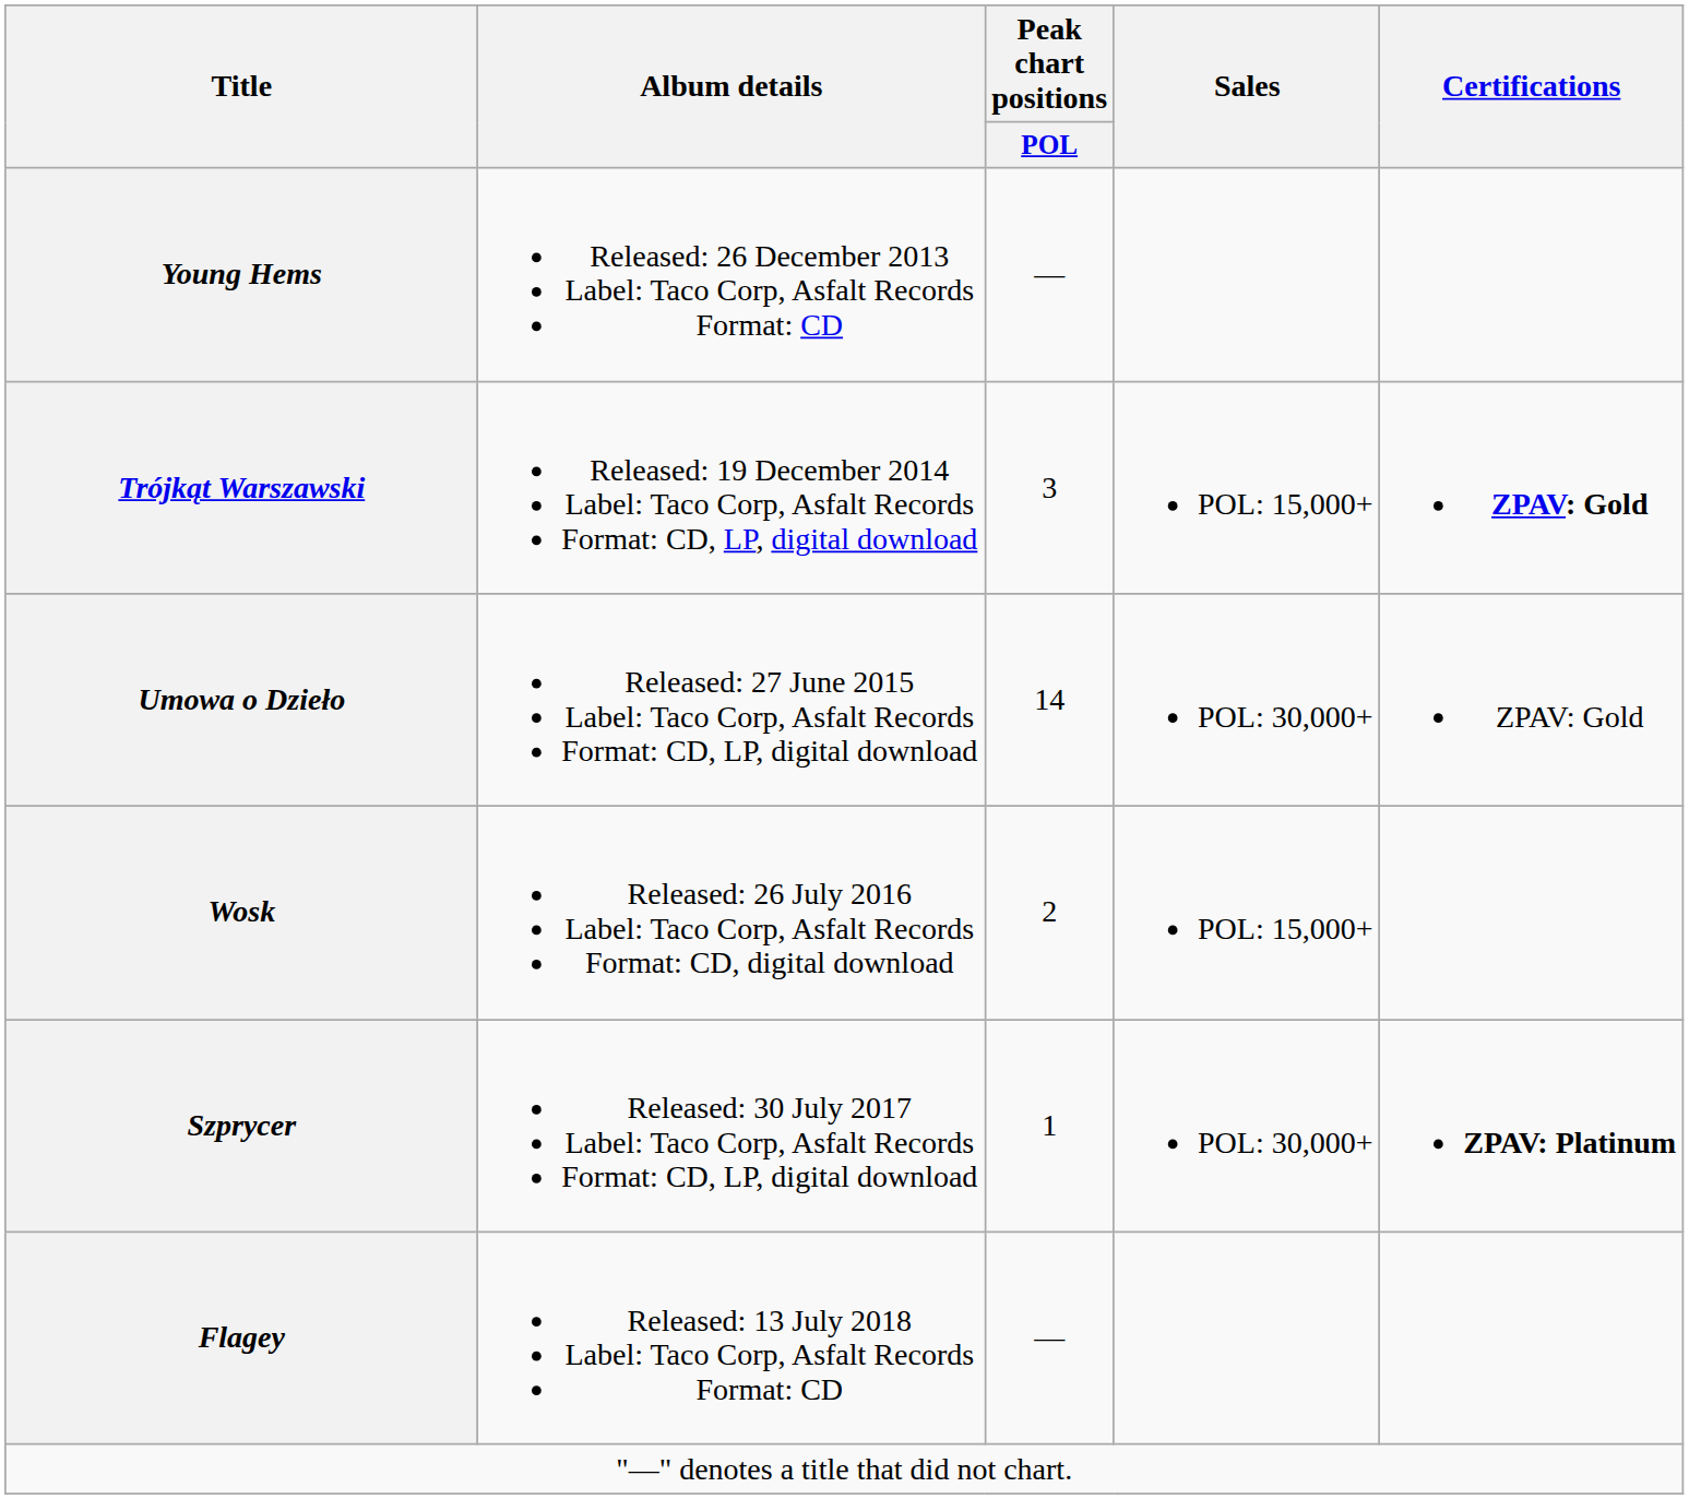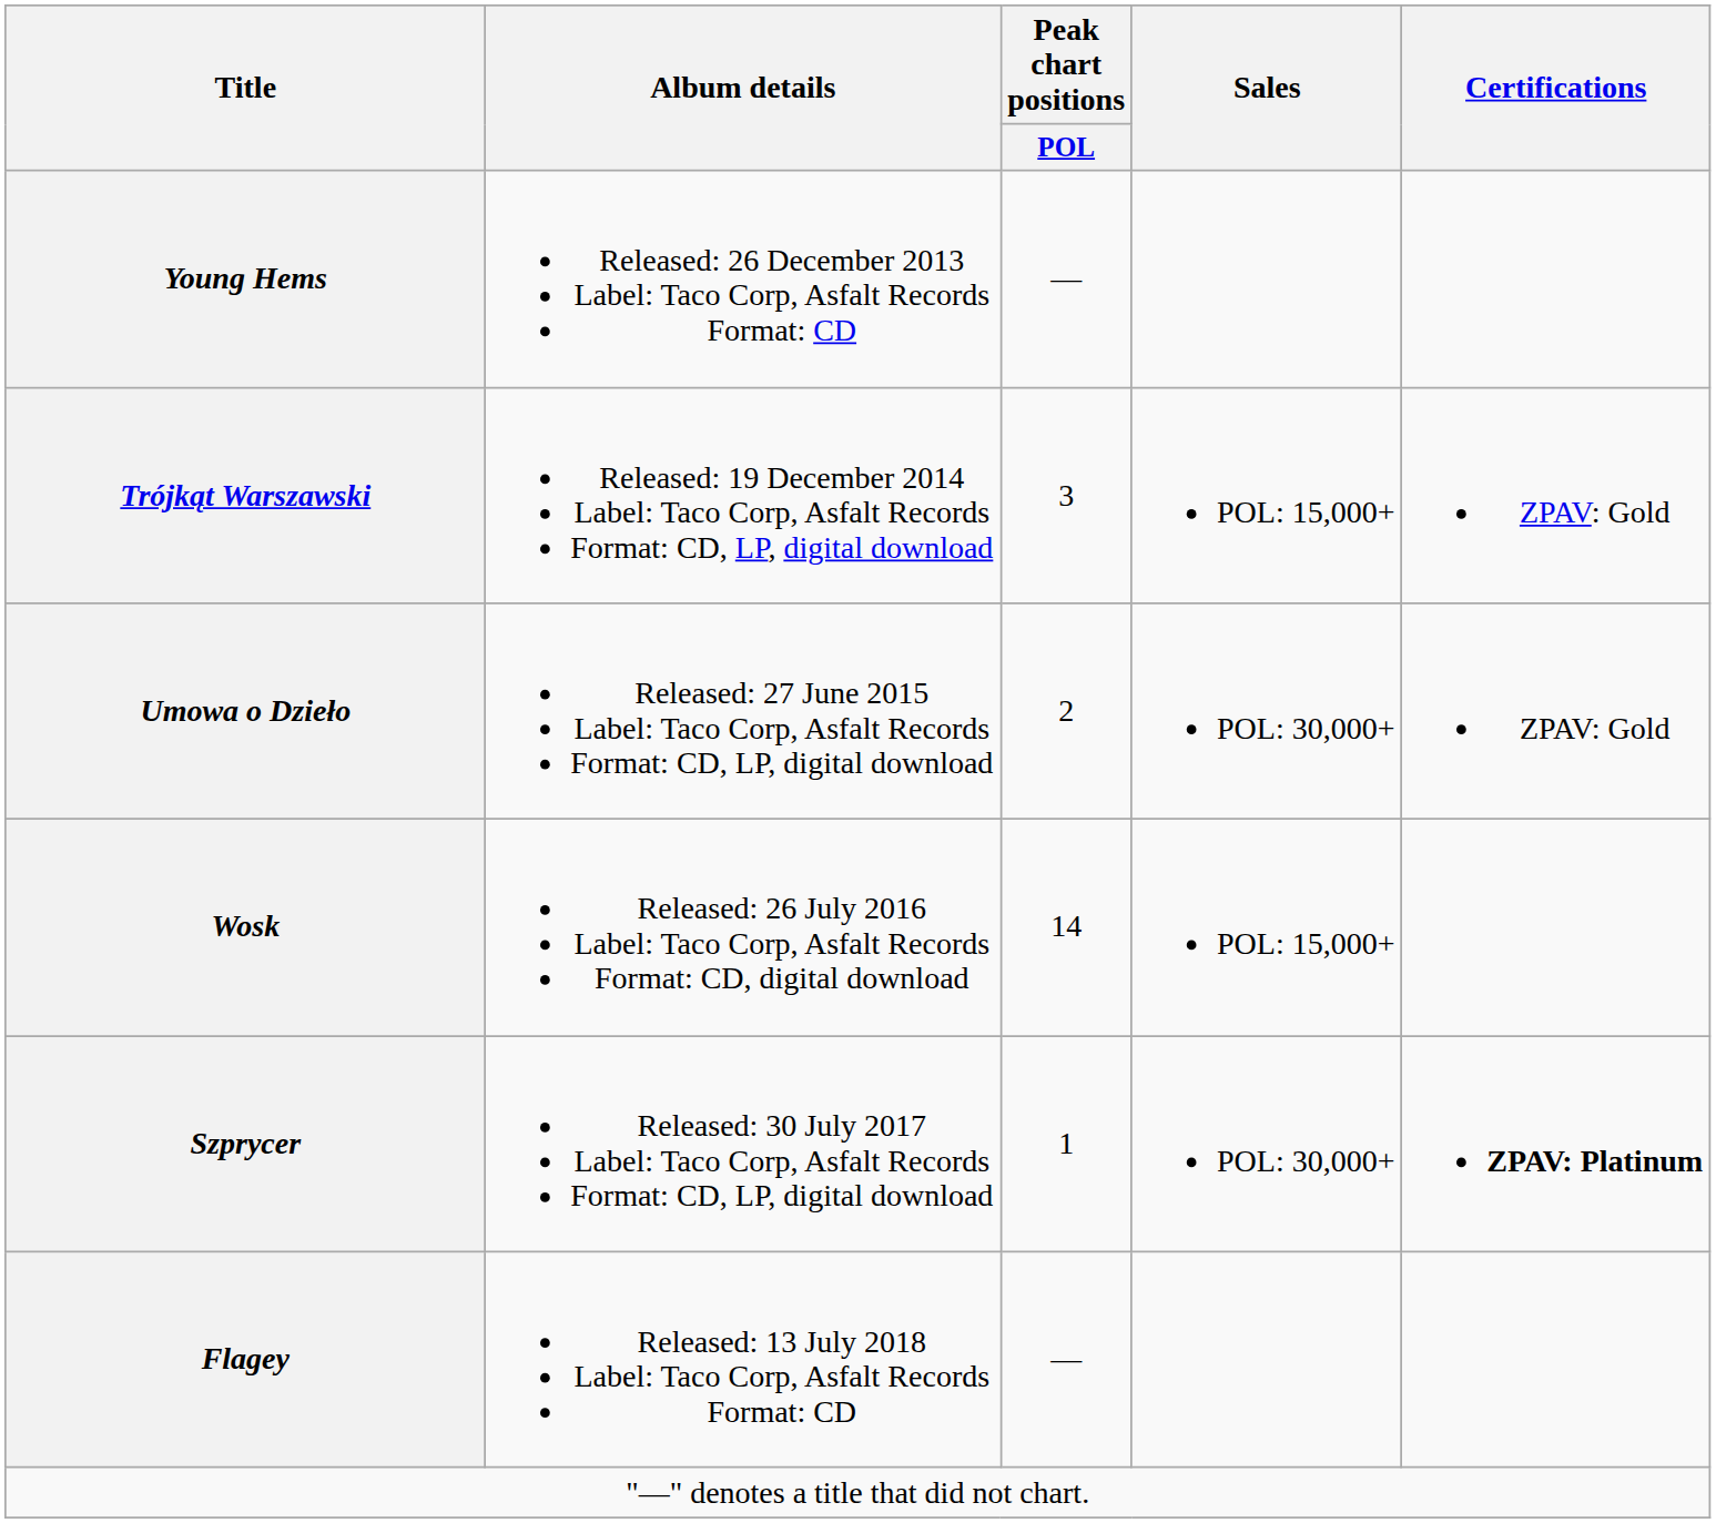 <table class="wikitable plainrowheaders" style="text-align:center;">
 <tr>
 <th rowspan="2" scope="col" style="width:15em;">Title</th>
 <th rowspan="2" scope="col">Album details</th>
 <th colspan="1" scope="col">Peak chart positions</th>
 <th rowspan="2" scope="col">Sales</th>
 <th rowspan="2" scope="col"><a href='#'>Certifications</a></th>
 </tr>
 <tr>
 <th scope="col" style="width:3em;font-size:90%;"><a href='#'>POL</a><br></th>
 </tr>
 <tr>
 <th scope="row"><em>Young Hems</em></th>
 <td><br><ul><li>Released: 26 December 2013</li><li>Label: Taco Corp, Asfalt Records</li><li>Format: <a href='#'>CD</a></li></ul></td>
 <td>—</td>
 <td></td>
 <td></td>
 </tr>
 <tr>
 <th scope="row"><em><a href='#'>Trójkąt Warszawski</a></em></th>
 <td><br><ul><li>Released: 19 December 2014</li><li>Label: Taco Corp, Asfalt Records</li><li>Format: CD, <a href='#'>LP</a>, <a href='#'>digital download</a></li></ul></td>
 <td>3</td>
 <td><br><ul><li>POL: 15,000+</li></ul></td>
-<td><strong><br><ul><li><a href='#'>ZPAV</a>: Gold</li></ul></strong></td>
+<td><br><ul><li><a href='#'>ZPAV</a>: Gold</li></ul></td>
 </tr>
 <tr>
 <th scope="row"><em>Umowa o Dzieło</em></th>
 <td><br><ul><li>Released: 27 June 2015</li><li>Label: Taco Corp, Asfalt Records</li><li>Format: CD, LP, digital download</li></ul></td>
-<td>14</td>
+<td>2</td>
 <td><br><ul><li>POL: 30,000+</li></ul></td>
 <td><br><ul><li>ZPAV: Gold</li></ul></td>
 </tr>
 <tr>
 <th scope="row"><em>Wosk</em></th>
 <td><br><ul><li>Released: 26 July 2016</li><li>Label: Taco Corp, Asfalt Records</li><li>Format: CD, digital download</li></ul></td>
-<td>2</td>
+<td>14</td>
 <td><br><ul><li>POL: 15,000+</li></ul></td>
 <td></td>
 </tr>
 <tr>
 <th scope="row"><em>Szprycer</em></th>
 <td><br><ul><li>Released:  30 July 2017</li><li>Label: Taco Corp, Asfalt Records</li><li>Format: CD, LP, digital download</li></ul></td>
 <td>1</td>
 <td><br><ul><li>POL: 30,000+</li></ul></td>
 <td><strong><br><ul><li>ZPAV: Platinum</li></ul></strong></td>
 </tr>
 <tr>
 <th scope="row"><em>Flagey</em></th>
 <td><br><ul><li>Released: 13 July 2018</li><li>Label: Taco Corp, Asfalt Records</li><li>Format: CD</li></ul></td>
 <td>—</td>
 <td></td>
 <td></td>
 </tr>
 <tr>
 <td colspan="5">"—" denotes a title that did not chart.</td>
 </tr>
 </table>
